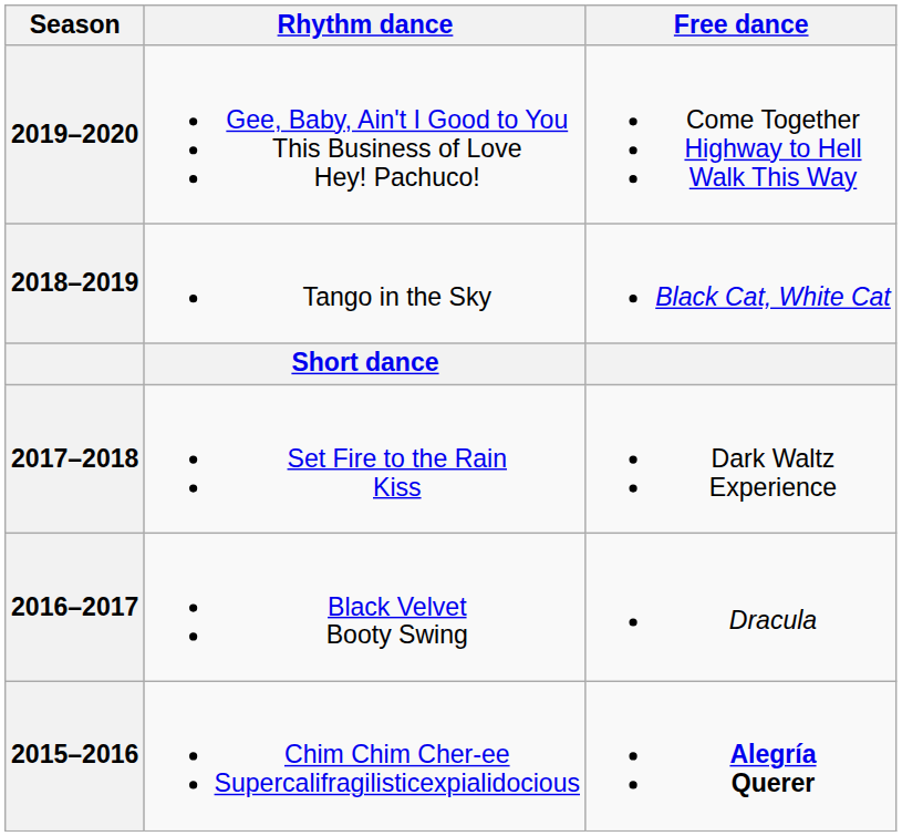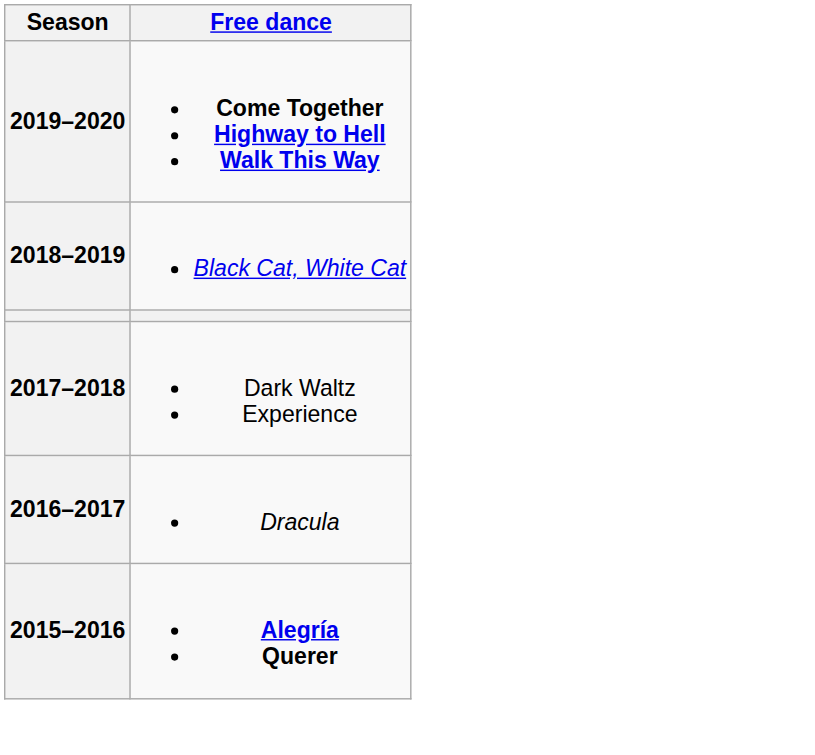 <table class=wikitable style=text-align:center>
 <tr>
 <th>Season</th>
-<th><a href='#'>Rhythm dance</a></th>
 <th><a href='#'>Free dance</a></th>
 </tr>
 <tr>
 <th>2019–2020<br></th>
-<td><br><ul><li> <a href='#'>Gee, Baby, Ain't I Good to You</a><br></li><li> This Business of Love<br></li><li> Hey! Pachuco!<br></li></ul></td>
-<td><br><ul><li>Come Together<br></li><li><a href='#'>Highway to Hell</a><br></li><li><a href='#'>Walk This Way</a><br></li></ul></td>
+<td><strong><br><ul><li>Come Together<br></li><li><a href='#'>Highway to Hell</a><br></li><li><a href='#'>Walk This Way</a><br></li></ul></strong></td>
 </tr>
 <tr>
 <th>2018–2019<br></th>
-<td><br><ul><li> Tango in the Sky<br></li></ul></td>
 <td><br><ul><li><em><a href='#'>Black Cat, White Cat</a></em><br></li></ul></td>
 </tr>
 <tr>
 <th></th>
-<th><a href='#'>Short dance</a></th>
 <th></th>
 </tr>
 <tr>
 <th>2017–2018<br></th>
-<td><br><ul><li> <a href='#'>Set Fire to the Rain</a><br></li><li> <a href='#'>Kiss</a><br></li></ul></td>
 <td><br><ul><li>Dark Waltz<br></li><li>Experience<br></li></ul></td>
 </tr>
 <tr>
 <th>2016–2017<br></th>
-<td><br><ul><li> <a href='#'>Black Velvet</a><br></li><li> Booty Swing<br></li></ul></td>
 <td><br><ul><li><em>Dracula</em><br></li></ul></td>
 </tr>
 <tr>
 <th>2015–2016<br></th>
-<td><br><ul><li> <a href='#'>Chim Chim Cher-ee</a></li><li> <a href='#'>Supercalifragilisticexpialidocious</a><br></li></ul></td>
 <td><strong><br><ul><li><a href='#'>Alegría</a></li><li>Querer<br></li></ul></strong></td>
 </tr>
 </table>
